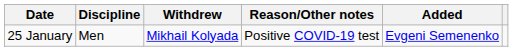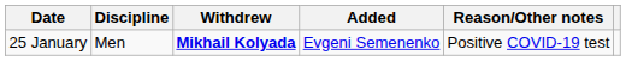 <table class="wikitable">
 <tr>
 <th>Date</th>
 <th>Discipline</th>
 <th>Withdrew</th>
+<th>Added</th>
 <th>Reason/Other notes</th>
-<th>Added</th>
 <th></th>
 </tr>
 <tr>
 <td>25 January</td>
 <td>Men</td>
-<td> <a href='#'>Mikhail Kolyada</a></td>
+<td><strong> <a href='#'>Mikhail Kolyada</a></strong></td>
+<td> <a href='#'>Evgeni Semenenko</a></td>
 <td>Positive <a href='#'>COVID-19</a> test</td>
-<td> <a href='#'>Evgeni Semenenko</a></td>
 <td></td>
 </tr>
 </table>
